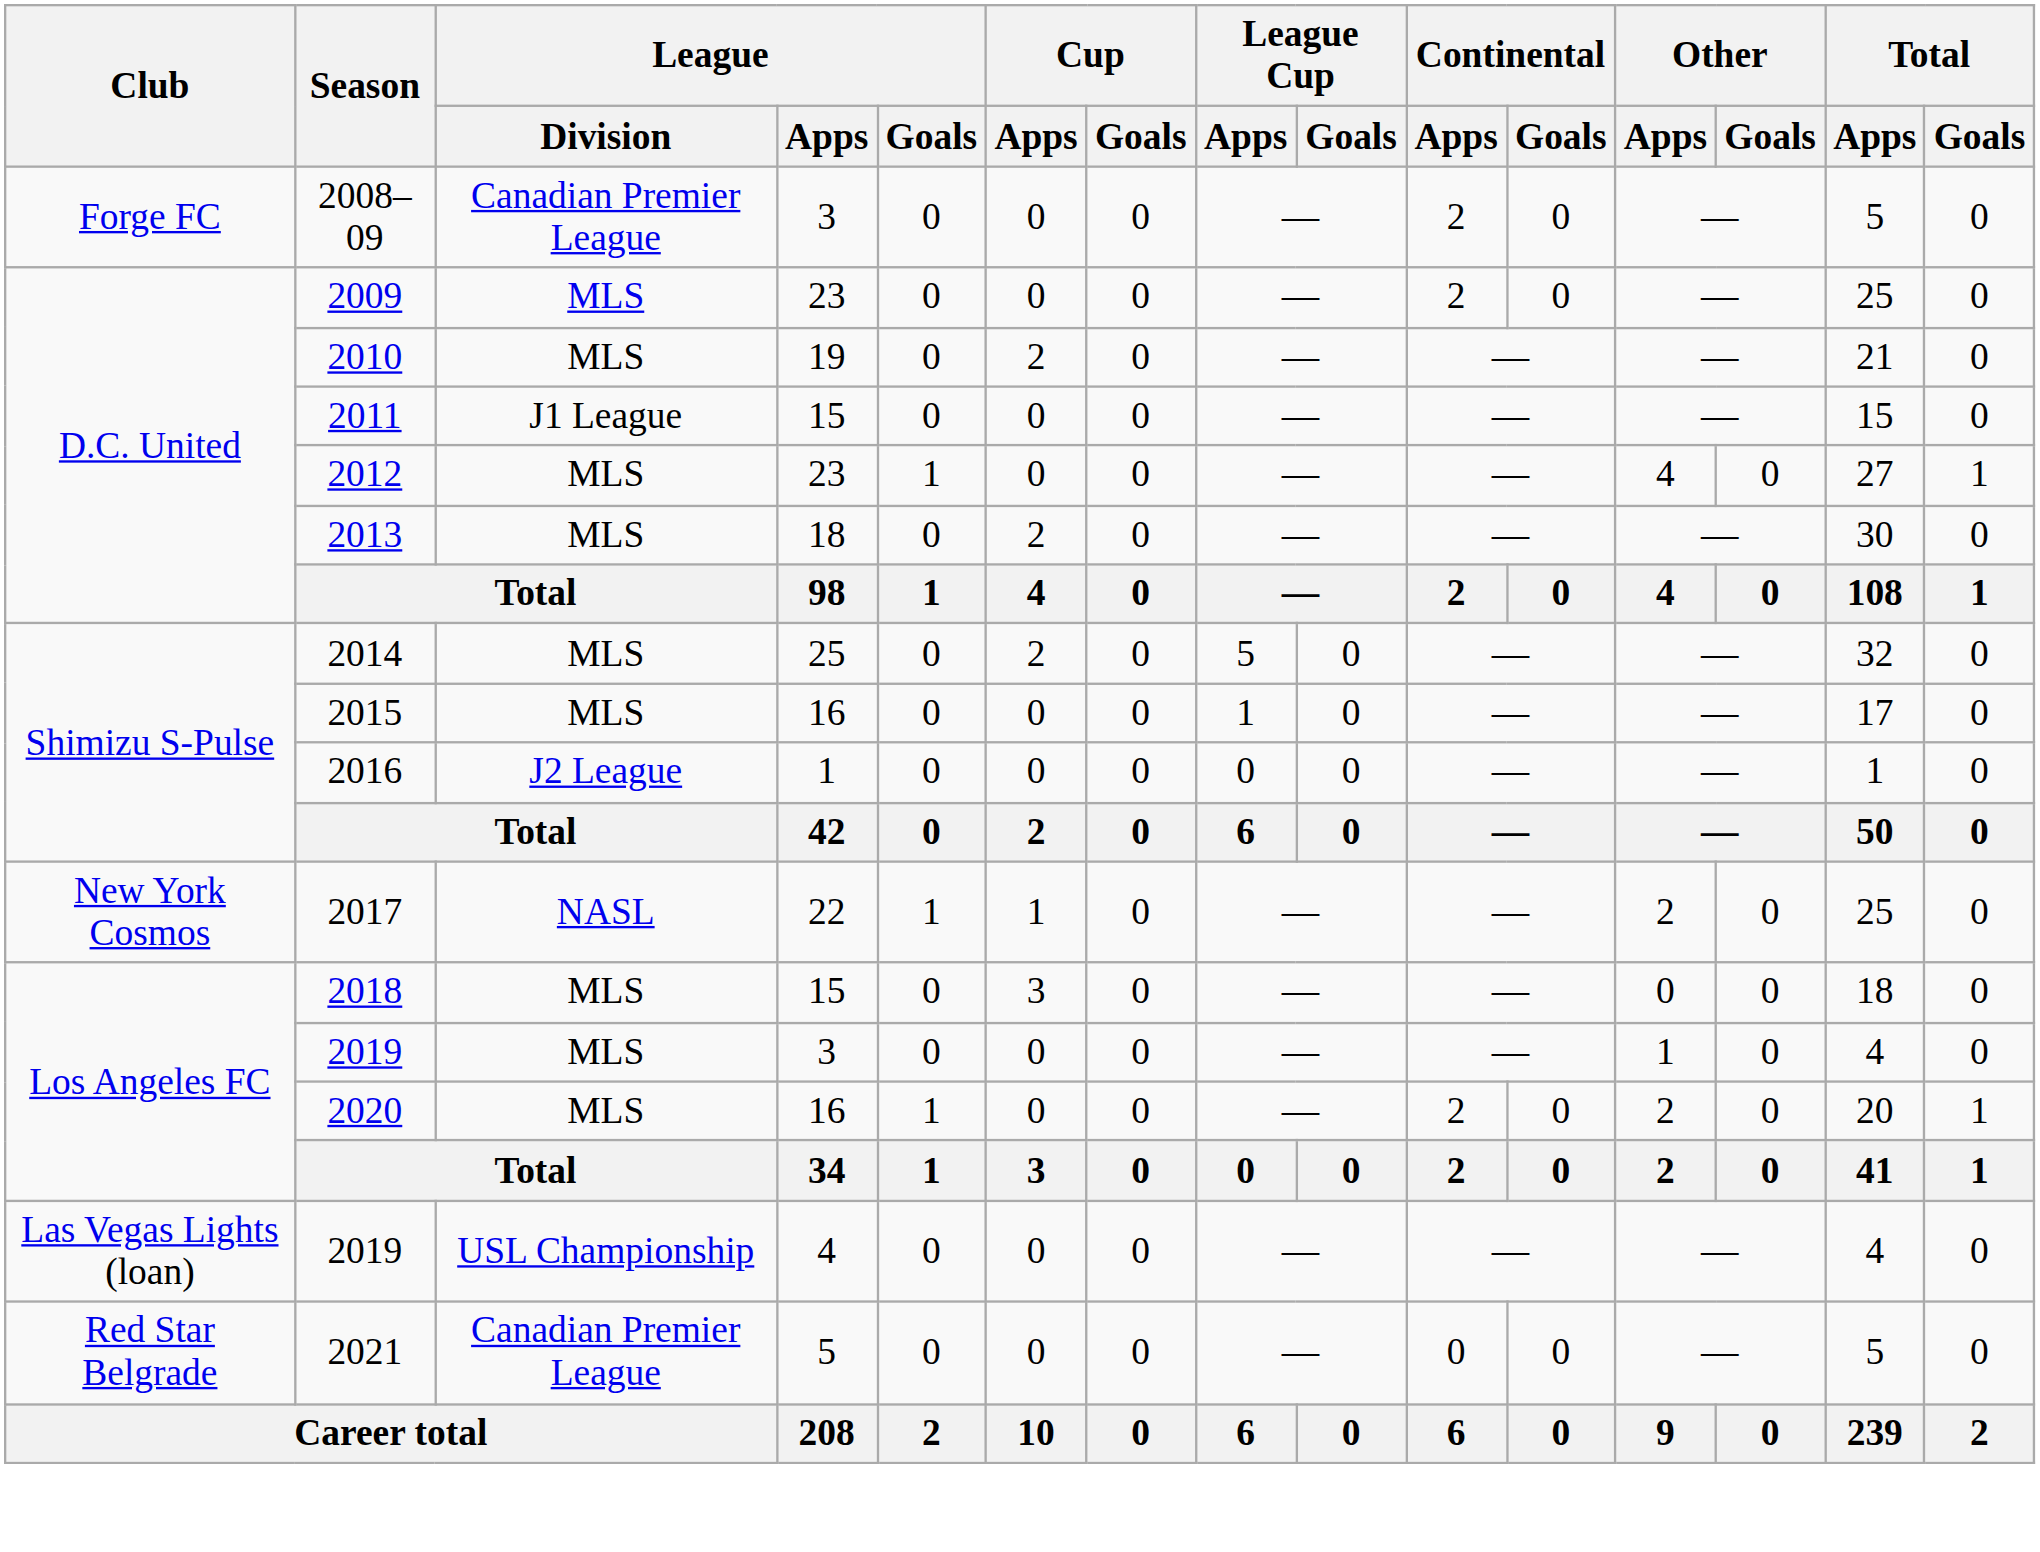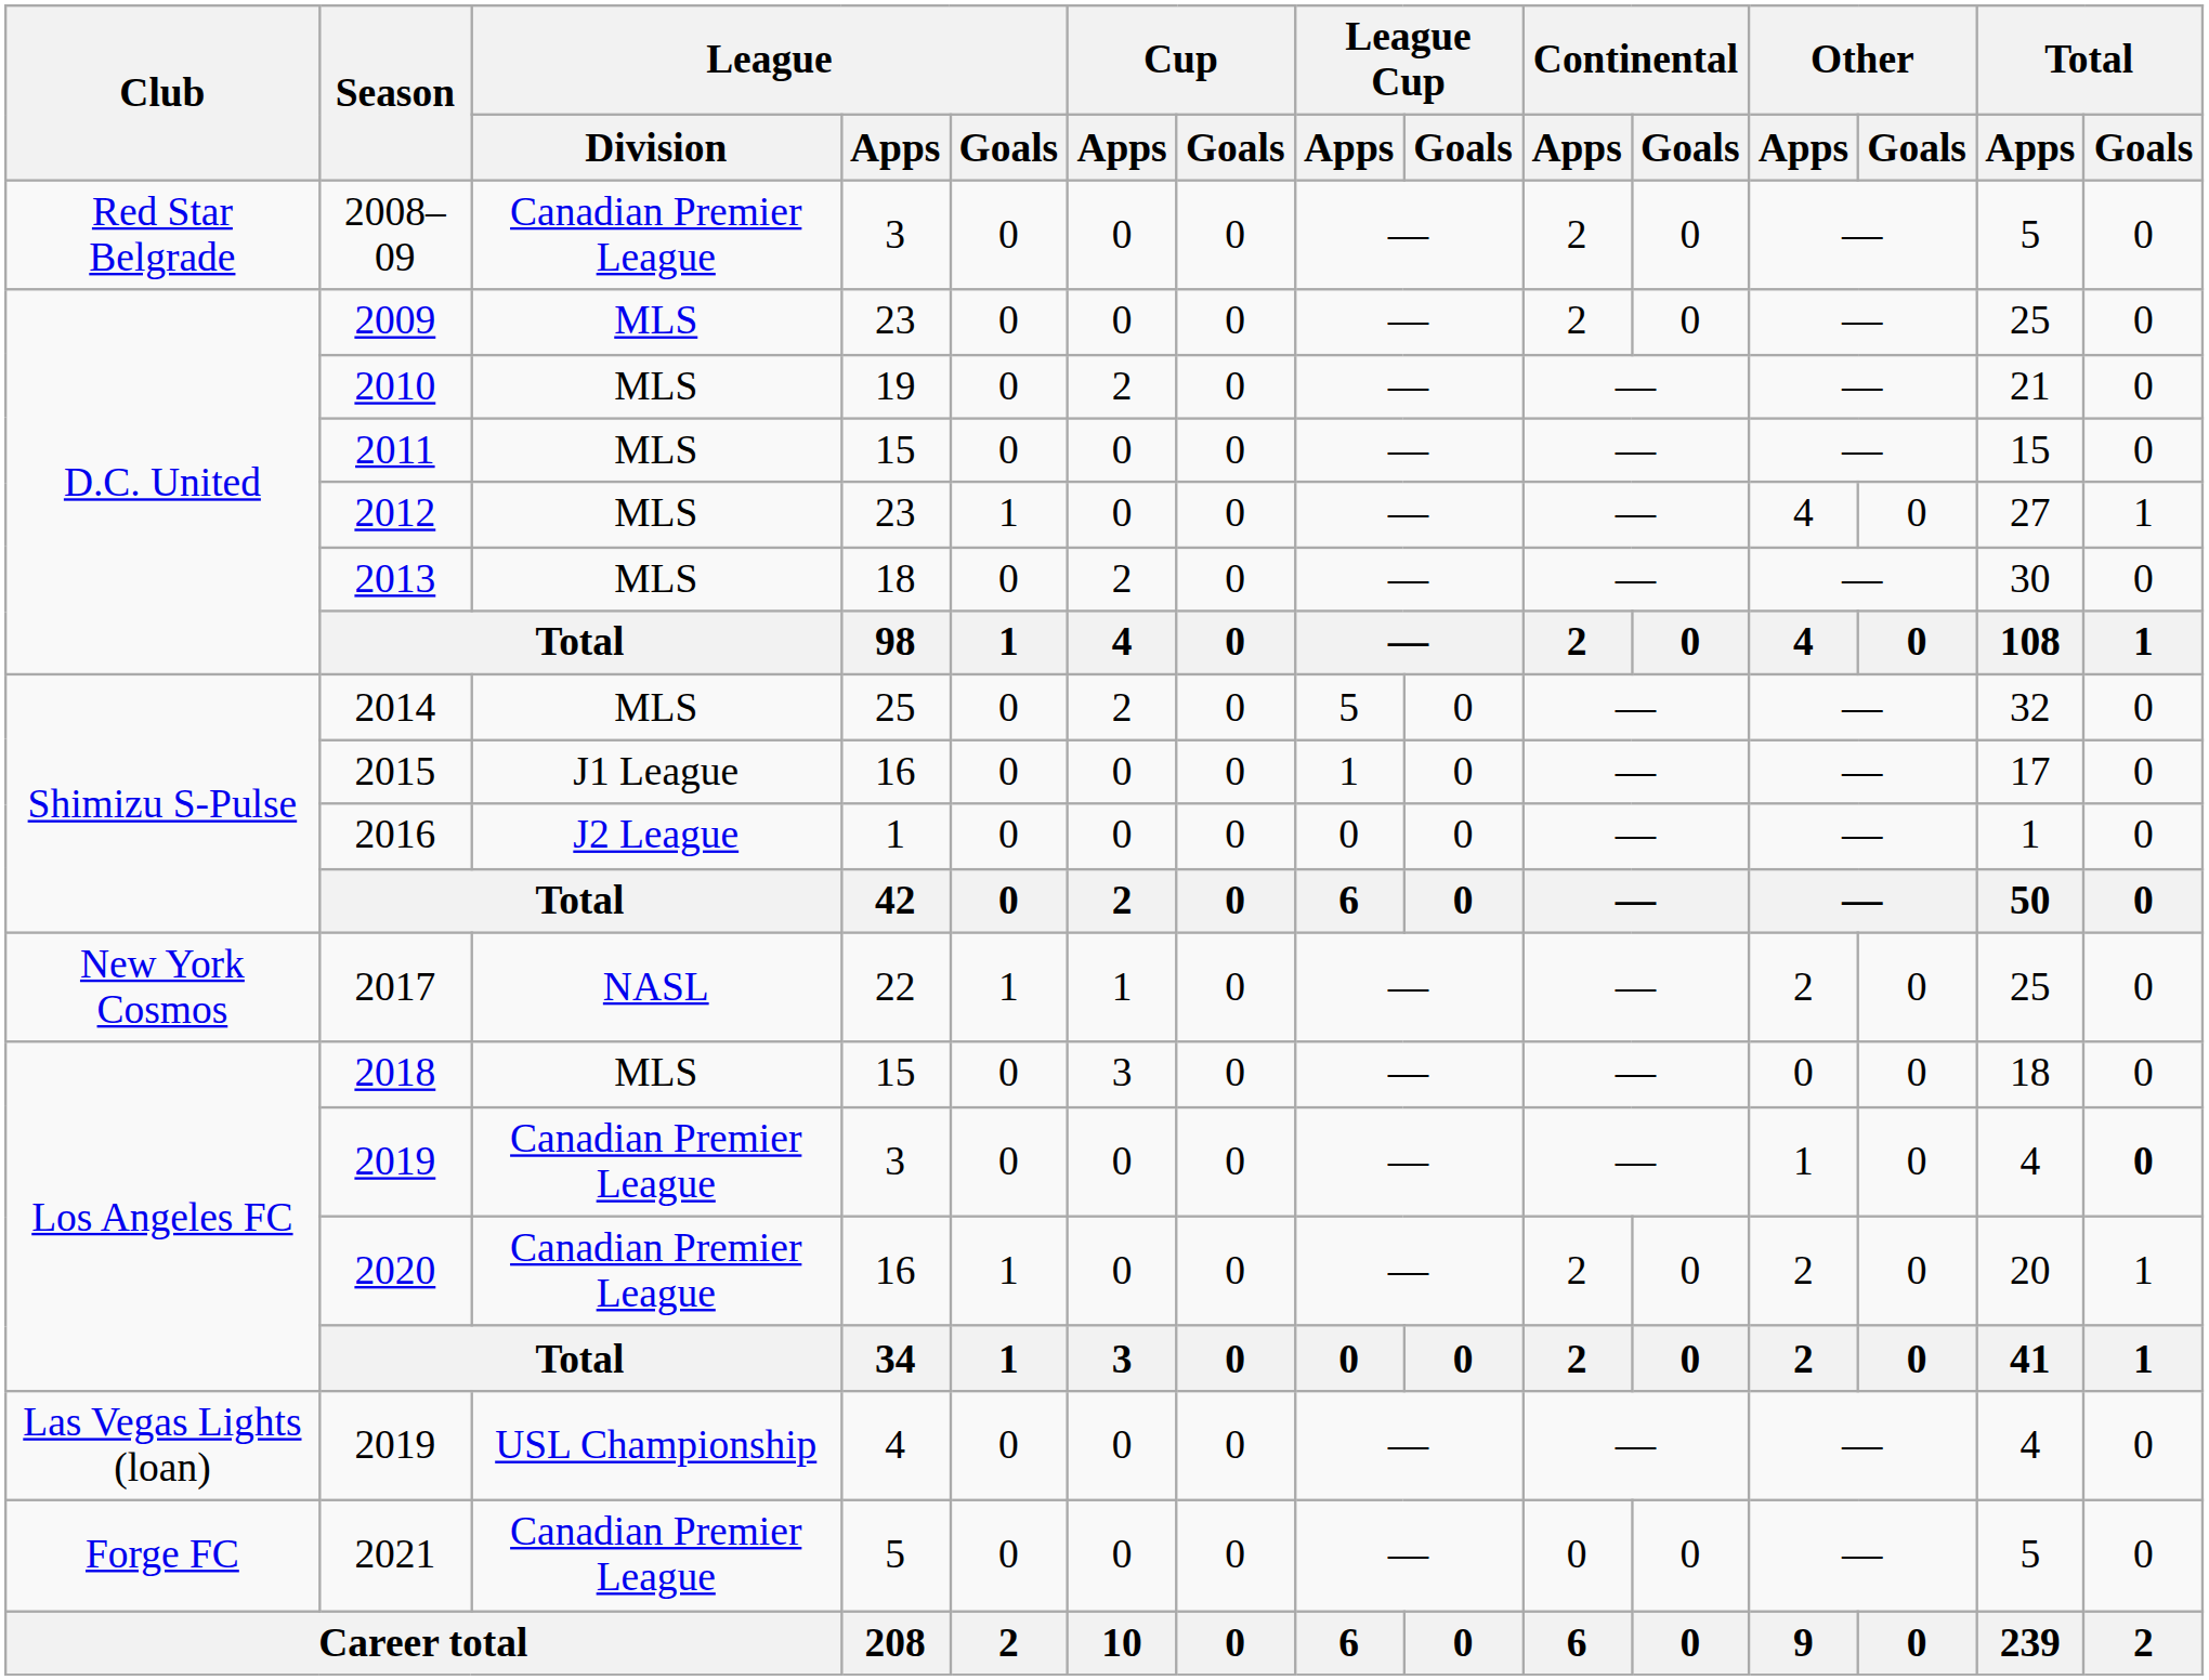 <table class="wikitable" style="text-align:center">
 <tr>
 <th rowspan="2">Club</th>
 <th rowspan="2">Season</th>
 <th colspan="3">League</th>
 <th colspan="2">Cup</th>
 <th colspan="2">League Cup</th>
 <th colspan="2">Continental</th>
 <th colspan="2">Other</th>
 <th colspan="2">Total</th>
 </tr>
 <tr>
 <th>Division</th>
 <th>Apps</th>
 <th>Goals</th>
 <th>Apps</th>
 <th>Goals</th>
 <th>Apps</th>
 <th>Goals</th>
 <th>Apps</th>
 <th>Goals</th>
 <th>Apps</th>
 <th>Goals</th>
 <th>Apps</th>
 <th>Goals</th>
 </tr>
 <tr>
-<td><a href='#'>Forge FC</a></td>
+<td><a href='#'>Red Star Belgrade</a></td>
 <td>2008–09</td>
 <td><a href='#'>Canadian Premier League</a></td>
 <td>3</td>
 <td>0</td>
 <td>0</td>
 <td>0</td>
 <td colspan="2">—</td>
 <td>2</td>
 <td>0</td>
 <td colspan="2">—</td>
 <td>5</td>
 <td>0</td>
 </tr>
 <tr>
 <td rowspan="6"><a href='#'>D.C. United</a></td>
 <td><a href='#'>2009</a></td>
 <td><a href='#'>MLS</a></td>
 <td>23</td>
 <td>0</td>
 <td>0</td>
 <td>0</td>
 <td colspan="2">—</td>
 <td>2</td>
 <td>0</td>
 <td colspan="2">—</td>
 <td>25</td>
 <td>0</td>
 </tr>
 <tr>
 <td><a href='#'>2010</a></td>
 <td>MLS</td>
 <td>19</td>
 <td>0</td>
 <td>2</td>
 <td>0</td>
 <td colspan="2">—</td>
 <td colspan="2">—</td>
 <td colspan="2">—</td>
 <td>21</td>
 <td>0</td>
 </tr>
 <tr>
 <td><a href='#'>2011</a></td>
-<td>J1 League</td>
+<td>MLS</td>
 <td>15</td>
 <td>0</td>
 <td>0</td>
 <td>0</td>
 <td colspan="2">—</td>
 <td colspan="2">—</td>
 <td colspan="2">—</td>
 <td>15</td>
 <td>0</td>
 </tr>
 <tr>
 <td><a href='#'>2012</a></td>
 <td>MLS</td>
 <td>23</td>
 <td>1</td>
 <td>0</td>
 <td>0</td>
 <td colspan="2">—</td>
 <td colspan="2">—</td>
 <td>4</td>
 <td>0</td>
 <td>27</td>
 <td>1</td>
 </tr>
 <tr>
 <td><a href='#'>2013</a></td>
 <td>MLS</td>
 <td>18</td>
 <td>0</td>
 <td>2</td>
 <td>0</td>
 <td colspan="2">—</td>
 <td colspan="2">—</td>
 <td colspan="2">—</td>
 <td>30</td>
 <td>0</td>
 </tr>
 <tr>
 <th colspan="2">Total</th>
 <th>98</th>
 <th>1</th>
 <th>4</th>
 <th>0</th>
 <th colspan="2">—</th>
 <th>2</th>
 <th>0</th>
 <th>4</th>
 <th>0</th>
 <th>108</th>
 <th>1</th>
 </tr>
 <tr>
 <td rowspan="4"><a href='#'>Shimizu S-Pulse</a></td>
 <td>2014</td>
 <td>MLS</td>
 <td>25</td>
 <td>0</td>
 <td>2</td>
 <td>0</td>
 <td>5</td>
 <td>0</td>
 <td colspan="2">—</td>
 <td colspan="2">—</td>
 <td>32</td>
 <td>0</td>
 </tr>
 <tr>
 <td>2015</td>
-<td>MLS</td>
+<td>J1 League</td>
 <td>16</td>
 <td>0</td>
 <td>0</td>
 <td>0</td>
 <td>1</td>
 <td>0</td>
 <td colspan="2">—</td>
 <td colspan="2">—</td>
 <td>17</td>
 <td>0</td>
 </tr>
 <tr>
 <td>2016</td>
 <td><a href='#'>J2 League</a></td>
 <td>1</td>
 <td>0</td>
 <td>0</td>
 <td>0</td>
 <td>0</td>
 <td>0</td>
 <td colspan="2">—</td>
 <td colspan="2">—</td>
 <td>1</td>
 <td>0</td>
 </tr>
 <tr>
 <th colspan="2">Total</th>
 <th>42</th>
 <th>0</th>
 <th>2</th>
 <th>0</th>
 <th>6</th>
 <th>0</th>
 <th colspan="2">—</th>
 <th colspan="2">—</th>
 <th>50</th>
 <th>0</th>
 </tr>
 <tr>
 <td><a href='#'>New York Cosmos</a></td>
 <td>2017</td>
 <td><a href='#'>NASL</a></td>
 <td>22</td>
 <td>1</td>
 <td>1</td>
 <td>0</td>
 <td colspan="2">—</td>
 <td colspan="2">—</td>
 <td>2</td>
 <td>0</td>
 <td>25</td>
 <td>0</td>
 </tr>
 <tr>
 <td rowspan="4"><a href='#'>Los Angeles FC</a></td>
 <td><a href='#'>2018</a></td>
 <td>MLS</td>
 <td>15</td>
 <td>0</td>
 <td>3</td>
 <td>0</td>
 <td colspan="2">—</td>
 <td colspan="2">—</td>
 <td>0</td>
 <td>0</td>
 <td>18</td>
 <td>0</td>
 </tr>
 <tr>
 <td><a href='#'>2019</a></td>
-<td>MLS</td>
+<td><a href='#'>Canadian Premier League</a></td>
 <td>3</td>
 <td>0</td>
 <td>0</td>
 <td>0</td>
 <td colspan="2">—</td>
 <td colspan="2">—</td>
 <td>1</td>
 <td>0</td>
 <td>4</td>
-<td>0</td>
+<td><strong>0</strong></td>
 </tr>
 <tr>
 <td><a href='#'>2020</a></td>
-<td>MLS</td>
+<td><a href='#'>Canadian Premier League</a></td>
 <td>16</td>
 <td>1</td>
 <td>0</td>
 <td>0</td>
 <td colspan="2">—</td>
 <td>2</td>
 <td>0</td>
 <td>2</td>
 <td>0</td>
 <td>20</td>
 <td>1</td>
 </tr>
 <tr>
 <th colspan="2">Total</th>
 <th>34</th>
 <th>1</th>
 <th>3</th>
 <th>0</th>
 <th>0</th>
 <th>0</th>
 <th>2</th>
 <th>0</th>
 <th>2</th>
 <th>0</th>
 <th>41</th>
 <th>1</th>
 </tr>
 <tr>
 <td><a href='#'>Las Vegas Lights</a> (loan)</td>
 <td>2019</td>
 <td><a href='#'>USL Championship</a></td>
 <td>4</td>
 <td>0</td>
 <td>0</td>
 <td>0</td>
 <td colspan="2">—</td>
 <td colspan="2">—</td>
 <td colspan="2">—</td>
 <td>4</td>
 <td>0</td>
 </tr>
 <tr>
-<td><a href='#'>Red Star Belgrade</a></td>
+<td><a href='#'>Forge FC</a></td>
 <td>2021</td>
 <td><a href='#'>Canadian Premier League</a></td>
 <td>5</td>
 <td>0</td>
 <td>0</td>
 <td>0</td>
 <td colspan="2">—</td>
 <td>0</td>
 <td>0</td>
 <td colspan="2">—</td>
 <td>5</td>
 <td>0</td>
 </tr>
 <tr>
 <th colspan="3">Career total</th>
 <th>208</th>
 <th>2</th>
 <th>10</th>
 <th>0</th>
 <th>6</th>
 <th>0</th>
 <th>6</th>
 <th>0</th>
 <th>9</th>
 <th>0</th>
 <th>239</th>
 <th>2</th>
 </tr>
 </table>
